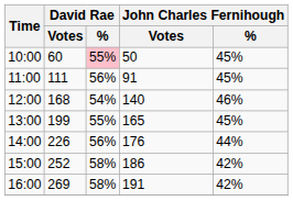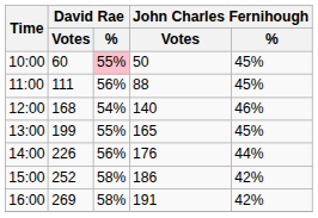 <table class="wikitable">
 <tr>
 <th rowspan="2">Time</th>
 <th colspan="2">David Rae</th>
 <th colspan="2">John Charles Fernihough</th>
 </tr>
 <tr>
 <th>Votes</th>
 <th>%</th>
 <th>Votes</th>
 <th>%</th>
 </tr>
 <tr>
 <td>10:00</td>
 <td>60</td>
 <td style="background: pink;">55%</td>
 <td>50</td>
 <td>45%</td>
 </tr>
 <tr>
 <td>11:00</td>
 <td>111</td>
 <td>56%</td>
-<td>91</td>
+<td>88</td>
 <td>45%</td>
 </tr>
 <tr>
 <td>12:00</td>
 <td>168</td>
 <td>54%</td>
 <td>140</td>
 <td>46%</td>
 </tr>
 <tr>
 <td>13:00</td>
 <td>199</td>
 <td>55%</td>
 <td>165</td>
 <td>45%</td>
 </tr>
 <tr>
 <td>14:00</td>
 <td>226</td>
 <td>56%</td>
 <td>176</td>
 <td>44%</td>
 </tr>
 <tr>
 <td>15:00</td>
 <td>252</td>
 <td>58%</td>
 <td>186</td>
 <td>42%</td>
 </tr>
 <tr>
 <td>16:00</td>
 <td>269</td>
 <td>58%</td>
 <td>191</td>
 <td>42%</td>
 </tr>
 <tr>
 </tr>
 </table>
